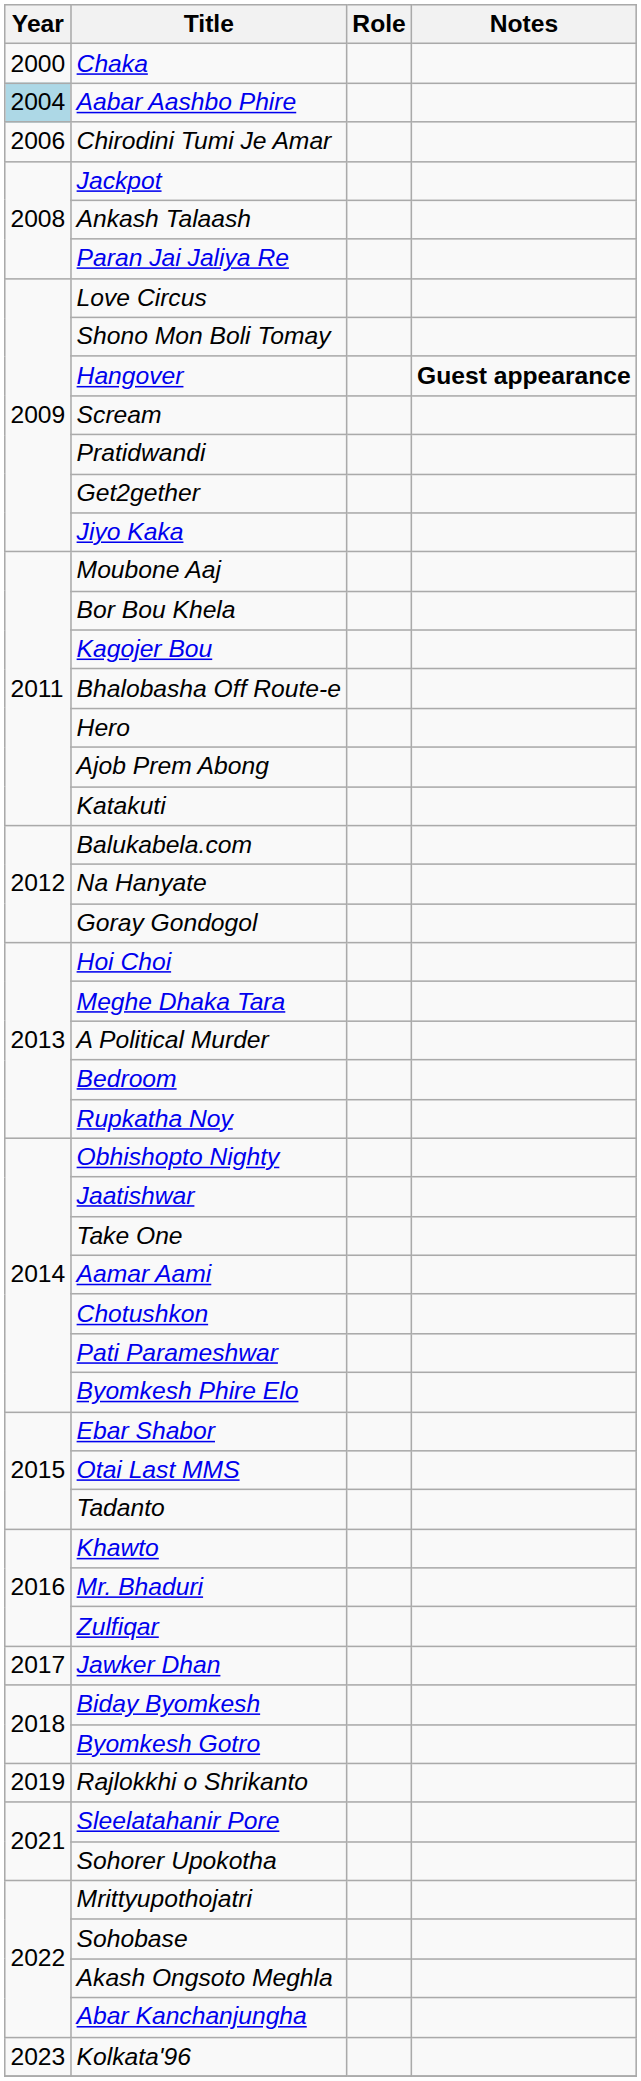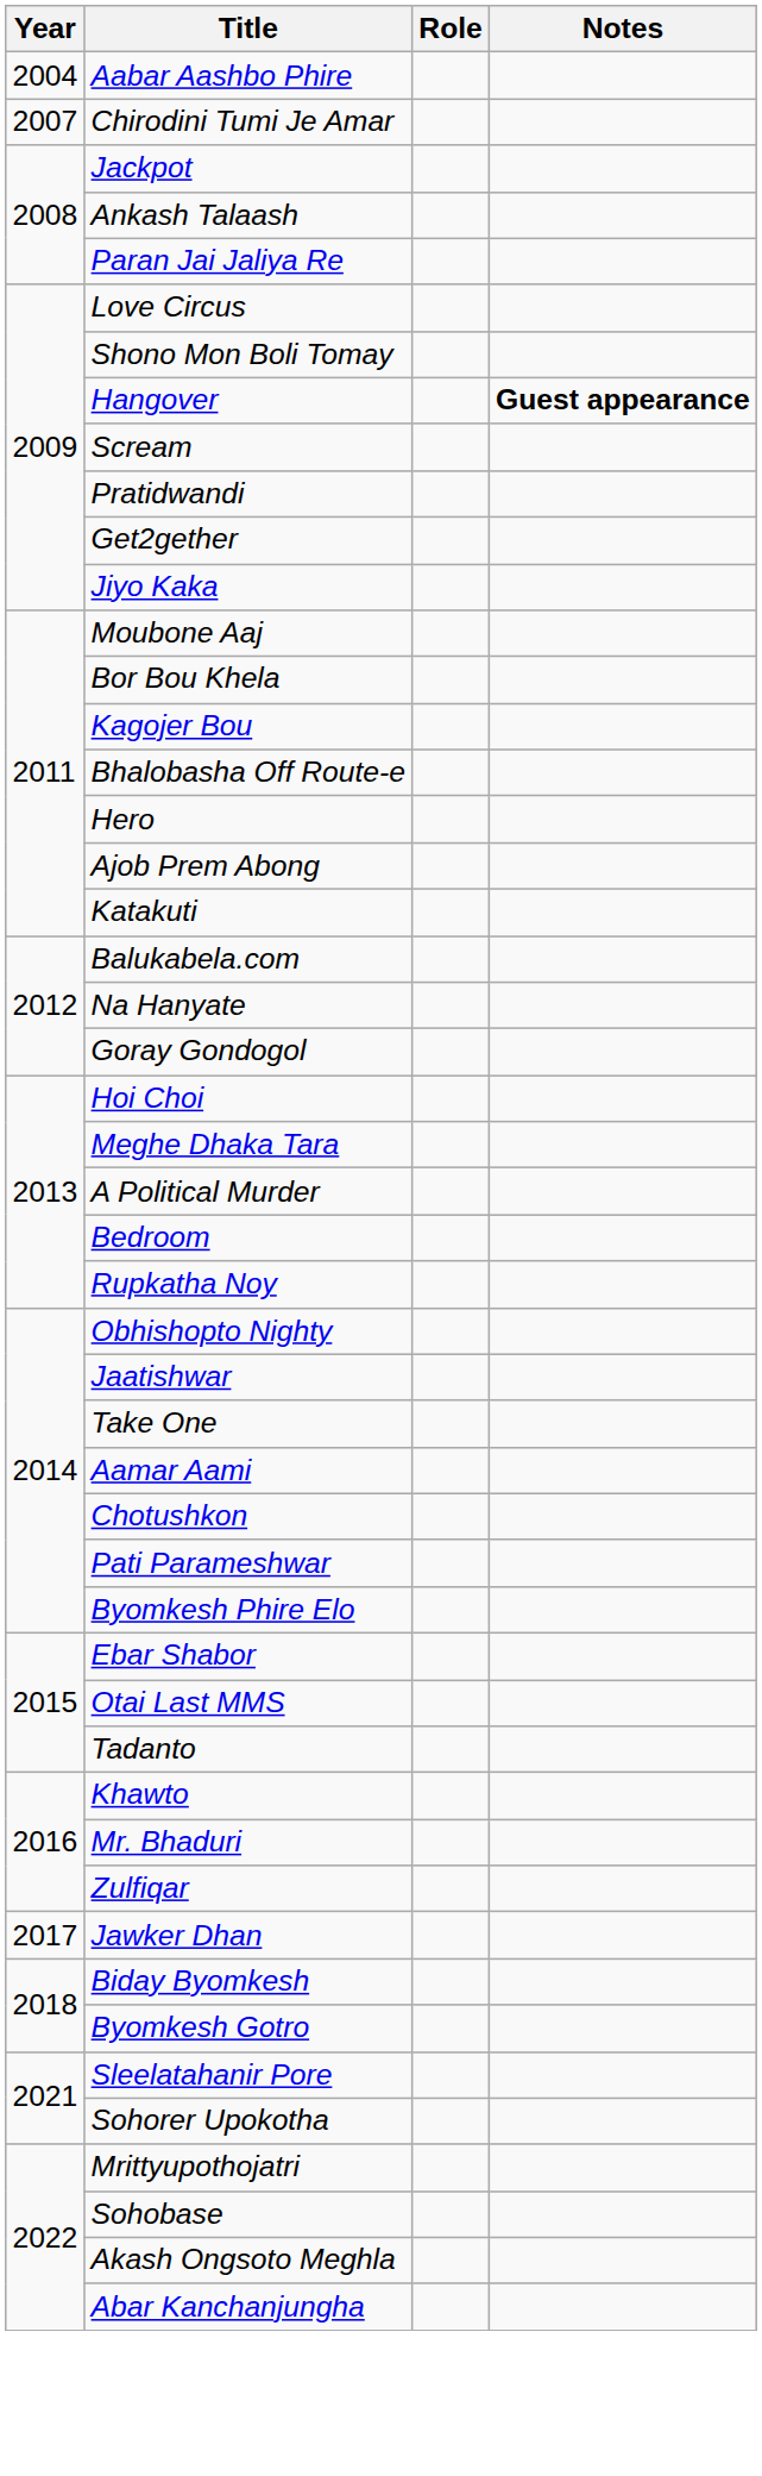 <table class="wikitable">
 <tr>
 <th>Year</th>
 <th>Title</th>
 <th>Role</th>
 <th>Notes</th>
 </tr>
 <tr>
-<td>2000</td>
-<td><em><a href='#'>Chaka</a></em></td>
-<td></td>
-<td></td>
-</tr>
-<tr>
-<td style="background: lightblue;">2004</td>
+<td>2004</td>
 <td><em><a href='#'>Aabar Aashbo Phire</a></em></td>
 <td></td>
 <td></td>
 </tr>
 <tr>
-<td>2006</td>
+<td>2007</td>
 <td><em>Chirodini Tumi Je Amar </em></td>
 <td></td>
 <td></td>
 </tr>
 <tr>
 <td rowspan="3">2008</td>
 <td><em><a href='#'>Jackpot</a></em></td>
 <td></td>
 <td></td>
 </tr>
 <tr>
 <td><em>Ankash Talaash</em></td>
 <td></td>
 <td></td>
 </tr>
 <tr>
 <td><em><a href='#'>Paran Jai Jaliya Re</a></em></td>
 <td></td>
 <td></td>
 </tr>
 <tr>
 <td rowspan="7">2009</td>
 <td><em>Love Circus</em></td>
 <td></td>
 <td></td>
 </tr>
 <tr>
 <td><em>Shono Mon Boli Tomay</em></td>
 <td></td>
 <td></td>
 </tr>
 <tr>
 <td><em><a href='#'>Hangover</a></em></td>
 <td></td>
 <td><strong>Guest appearance</strong></td>
 </tr>
 <tr>
 <td><em>Scream</em></td>
 <td></td>
 <td></td>
 </tr>
 <tr>
 <td><em>Pratidwandi</em></td>
 <td></td>
 <td></td>
 </tr>
 <tr>
 <td><em>Get2gether</em></td>
 <td></td>
 <td></td>
 </tr>
 <tr>
 <td><em><a href='#'>Jiyo Kaka</a></em></td>
 <td></td>
 <td></td>
 </tr>
 <tr>
 <td rowspan="7">2011</td>
 <td><em>Moubone Aaj</em></td>
 <td></td>
 <td></td>
 </tr>
 <tr>
 <td><em>Bor Bou Khela</em></td>
 <td></td>
 <td></td>
 </tr>
 <tr>
 <td><em><a href='#'>Kagojer Bou</a></em></td>
 <td></td>
 <td></td>
 </tr>
 <tr>
 <td><em>Bhalobasha Off Route-e</em></td>
 <td></td>
 <td></td>
 </tr>
 <tr>
 <td><em>Hero</em></td>
 <td></td>
 <td></td>
 </tr>
 <tr>
 <td><em>Ajob Prem Abong</em></td>
 <td></td>
 <td></td>
 </tr>
 <tr>
 <td><em>Katakuti</em></td>
 <td></td>
 <td></td>
 </tr>
 <tr>
 <td rowspan="3">2012</td>
 <td><em>Balukabela.com</em></td>
 <td></td>
 <td></td>
 </tr>
 <tr>
 <td><em>Na Hanyate</em></td>
 <td></td>
 <td></td>
 </tr>
 <tr>
 <td><em>Goray Gondogol</em></td>
 <td></td>
 <td></td>
 </tr>
 <tr>
 <td rowspan="5">2013</td>
 <td><em><a href='#'>Hoi Choi</a></em></td>
 <td></td>
 <td></td>
 </tr>
 <tr>
 <td><em><a href='#'>Meghe Dhaka Tara</a></em></td>
 <td></td>
 <td></td>
 </tr>
 <tr>
 <td><em>A Political Murder</em></td>
 <td></td>
 <td></td>
 </tr>
 <tr>
 <td><em><a href='#'>Bedroom</a></em></td>
 <td></td>
 <td></td>
 </tr>
 <tr>
 <td><em><a href='#'>Rupkatha Noy</a></em></td>
 <td></td>
 <td></td>
 </tr>
 <tr>
 <td rowspan="7">2014</td>
 <td><em><a href='#'>Obhishopto Nighty</a></em></td>
 <td></td>
 <td></td>
 </tr>
 <tr>
 <td><em><a href='#'>Jaatishwar</a></em></td>
 <td></td>
 <td></td>
 </tr>
 <tr>
 <td><em>Take One</em></td>
 <td></td>
 <td></td>
 </tr>
 <tr>
 <td><em><a href='#'>Aamar Aami</a></em></td>
 <td></td>
 <td></td>
 </tr>
 <tr>
 <td><em><a href='#'>Chotushkon</a></em></td>
 <td></td>
 <td></td>
 </tr>
 <tr>
 <td><em><a href='#'>Pati Parameshwar</a></em></td>
 <td></td>
 <td></td>
 </tr>
 <tr>
 <td><em><a href='#'>Byomkesh Phire Elo</a></em></td>
 <td></td>
 <td></td>
 </tr>
 <tr>
 <td rowspan="3">2015</td>
 <td><em><a href='#'>Ebar Shabor</a></em></td>
 <td></td>
 <td></td>
 </tr>
 <tr>
 <td><em><a href='#'>Otai Last MMS</a></em></td>
 <td></td>
 <td></td>
 </tr>
 <tr>
 <td><em>Tadanto</em></td>
 <td></td>
 <td></td>
 </tr>
 <tr>
 <td rowspan="3">2016</td>
 <td><em><a href='#'>Khawto</a></em></td>
 <td></td>
 <td></td>
 </tr>
 <tr>
 <td><em><a href='#'>Mr. Bhaduri</a></em></td>
 <td></td>
 <td></td>
 </tr>
 <tr>
 <td><em><a href='#'>Zulfiqar</a></em></td>
 <td></td>
 <td></td>
 </tr>
 <tr>
 <td>2017</td>
 <td><em><a href='#'>Jawker Dhan</a></em></td>
 <td></td>
 <td></td>
 </tr>
 <tr>
 <td rowspan="2">2018</td>
 <td><em><a href='#'>Biday Byomkesh</a></em></td>
 <td></td>
 <td></td>
 </tr>
 <tr>
 <td><em><a href='#'>Byomkesh Gotro</a></em></td>
 <td></td>
 <td></td>
 </tr>
 <tr>
-<td>2019</td>
-<td><em>Rajlokkhi o Shrikanto</em></td>
-<td></td>
-<td></td>
-</tr>
-<tr>
 <td rowspan="2">2021</td>
 <td><em><a href='#'>Sleelatahanir Pore</a></em></td>
 <td></td>
 <td></td>
 </tr>
 <tr>
 <td><em>Sohorer Upokotha</em></td>
 <td></td>
 <td></td>
 </tr>
 <tr>
 <td rowspan="4">2022</td>
 <td><em>Mrittyupothojatri</em></td>
 <td></td>
 <td></td>
 </tr>
 <tr>
 <td><em>Sohobase</em></td>
 <td></td>
 <td></td>
 </tr>
 <tr>
 <td><em>Akash Ongsoto Meghla</em></td>
 <td></td>
 <td></td>
 </tr>
 <tr>
 <td><em><a href='#'>Abar Kanchanjungha</a></em></td>
 <td></td>
 <td></td>
 </tr>
 <tr>
-<td>2023</td>
-<td><em>Kolkata'96</em></td>
-<td></td>
-<td></td>
-</tr>
-<tr>
 </tr>
 </table>
